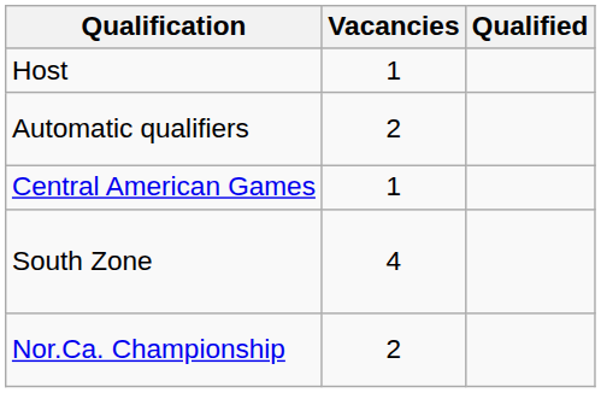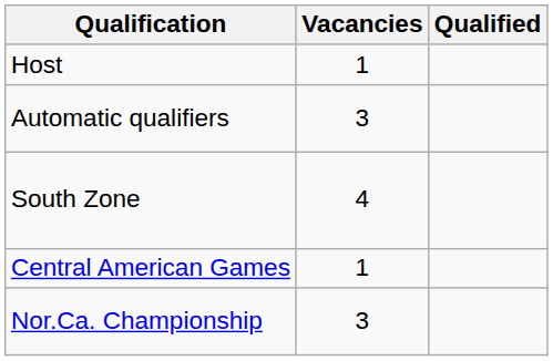 <table class="wikitable">
 <tr>
 <th>Qualification</th>
 <th>Vacancies</th>
 <th>Qualified</th>
 </tr>
 <tr>
 <td>Host</td>
 <td align="center">1</td>
 <td></td>
 </tr>
 <tr>
 <td>Automatic qualifiers</td>
-<td align="center">2</td>
+<td align="center">3</td>
 <td><br><br></td>
+</tr>
+<tr>
+<td>South Zone</td>
+<td align="center">4</td>
+<td><br><br><br></td>
 </tr>
 <tr>
 <td><a href='#'>Central American Games</a></td>
 <td align="center">1</td>
 <td></td>
 </tr>
 <tr>
-<td>South Zone</td>
-<td align="center">4</td>
-<td><br><br><br></td>
-</tr>
-<tr>
 <td><a href='#'>Nor.Ca. Championship</a></td>
-<td align="center">2</td>
+<td align="center">3</td>
 <td><br><s></s><br></td>
 </tr>
 </table>
